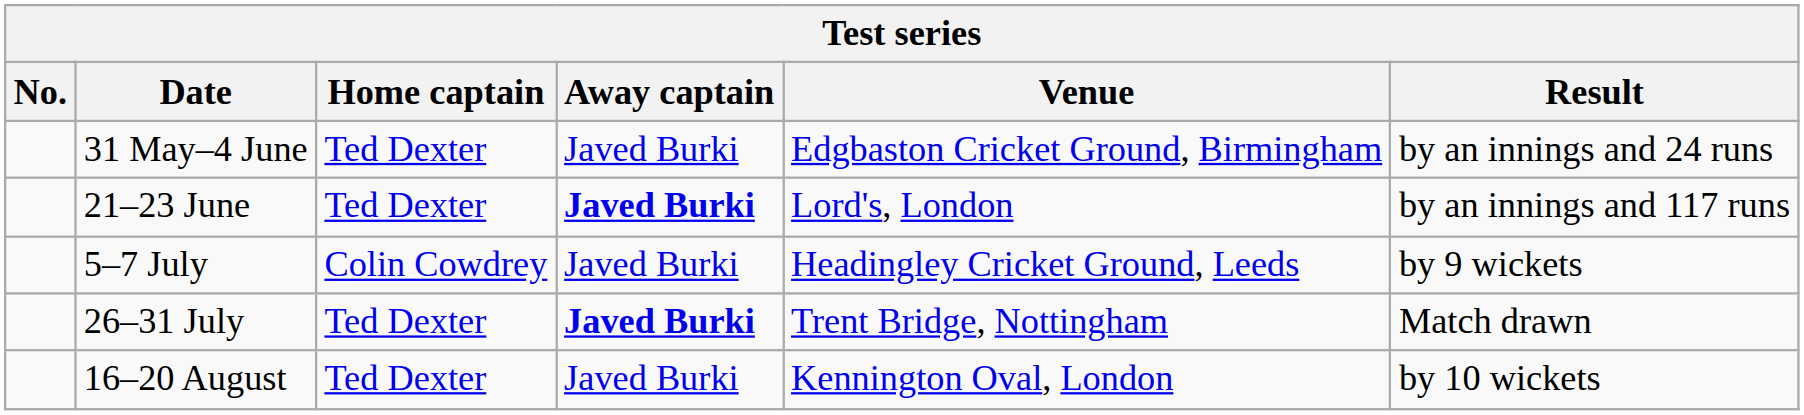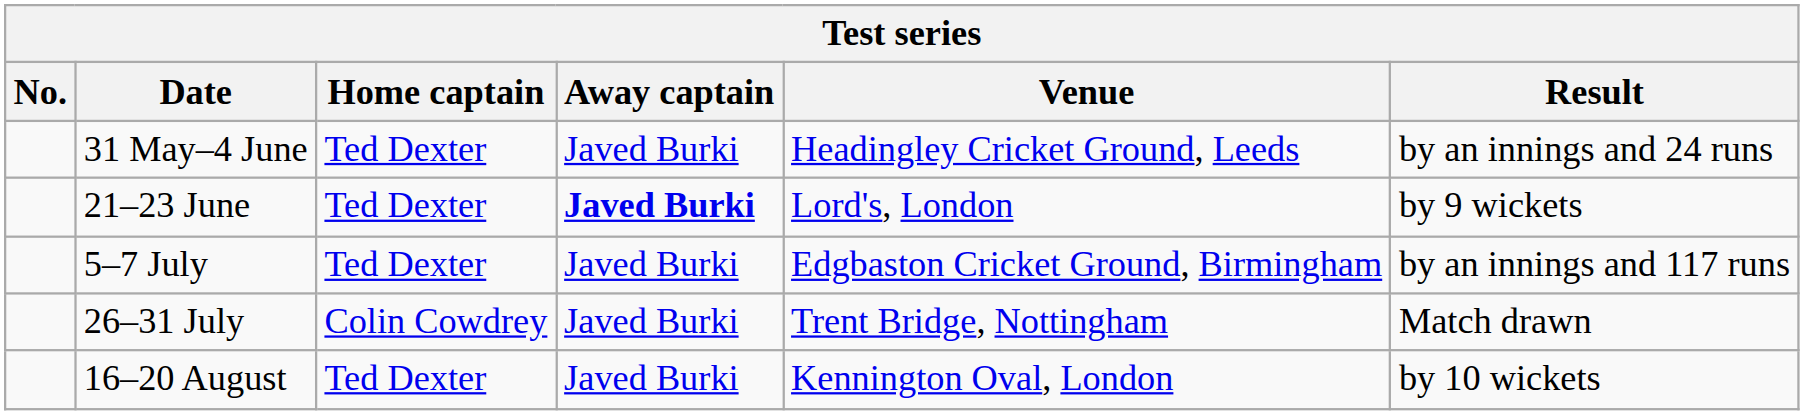 <table class="wikitable">
 <tr>
 <th colspan="9">Test series</th>
 </tr>
 <tr>
 <th>No.</th>
 <th>Date</th>
 <th>Home captain</th>
 <th>Away captain</th>
 <th>Venue</th>
 <th>Result</th>
 </tr>
 <tr>
 <td></td>
 <td>31 May–4 June</td>
 <td><a href='#'>Ted Dexter</a></td>
 <td><a href='#'>Javed Burki</a></td>
-<td><a href='#'>Edgbaston Cricket Ground</a>, <a href='#'>Birmingham</a></td>
+<td><a href='#'>Headingley Cricket Ground</a>, <a href='#'>Leeds</a></td>
 <td> by an innings and 24 runs</td>
 </tr>
 <tr>
 <td></td>
 <td>21–23 June</td>
 <td><a href='#'>Ted Dexter</a></td>
 <td><strong><a href='#'>Javed Burki</a></strong></td>
 <td><a href='#'>Lord's</a>, <a href='#'>London</a></td>
+<td> by 9 wickets</td>
+</tr>
+<tr>
+<td></td>
+<td>5–7 July</td>
+<td><a href='#'>Ted Dexter</a></td>
+<td><a href='#'>Javed Burki</a></td>
+<td><a href='#'>Edgbaston Cricket Ground</a>, <a href='#'>Birmingham</a></td>
 <td> by an innings and 117 runs</td>
 </tr>
 <tr>
 <td></td>
-<td>5–7 July</td>
+<td>26–31 July</td>
 <td><a href='#'>Colin Cowdrey</a></td>
 <td><a href='#'>Javed Burki</a></td>
-<td><a href='#'>Headingley Cricket Ground</a>, <a href='#'>Leeds</a></td>
-<td> by 9 wickets</td>
-</tr>
-<tr>
-<td></td>
-<td>26–31 July</td>
-<td><a href='#'>Ted Dexter</a></td>
-<td><strong><a href='#'>Javed Burki</a></strong></td>
 <td><a href='#'>Trent Bridge</a>, <a href='#'>Nottingham</a></td>
 <td>Match drawn</td>
 </tr>
 <tr>
 <td></td>
 <td>16–20 August</td>
 <td><a href='#'>Ted Dexter</a></td>
 <td><a href='#'>Javed Burki</a></td>
 <td><a href='#'>Kennington Oval</a>, <a href='#'>London</a></td>
 <td> by 10 wickets</td>
 </tr>
 </table>
